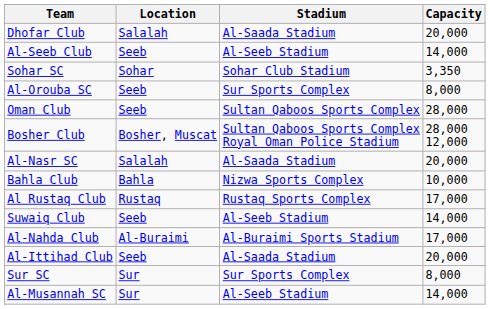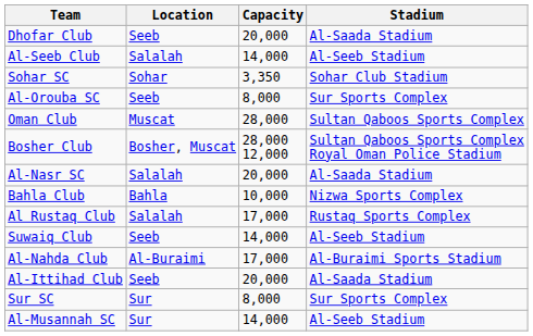 <table class="wikitable sortable">
 <tr>
 <th>Team</th>
 <th>Location</th>
+<th>Capacity</th>
 <th>Stadium</th>
-<th>Capacity</th>
 </tr>
 <tr>
 <td><a href='#'>Dhofar Club</a></td>
-<td><a href='#'>Salalah</a></td>
+<td><a href='#'>Seeb</a></td>
+<td>20,000</td>
 <td><a href='#'>Al-Saada Stadium</a></td>
-<td>20,000</td>
 </tr>
 <tr>
 <td><a href='#'>Al-Seeb Club</a></td>
-<td><a href='#'>Seeb</a></td>
+<td><a href='#'>Salalah</a></td>
+<td>14,000</td>
 <td><a href='#'>Al-Seeb Stadium</a></td>
-<td>14,000</td>
 </tr>
 <tr>
 <td><a href='#'>Sohar SC</a></td>
 <td><a href='#'>Sohar</a></td>
+<td>3,350</td>
 <td><a href='#'>Sohar Club Stadium</a></td>
-<td>3,350</td>
 </tr>
 <tr>
 <td><a href='#'>Al-Orouba SC</a></td>
 <td><a href='#'>Seeb</a></td>
+<td>8,000</td>
 <td><a href='#'>Sur Sports Complex</a></td>
-<td>8,000</td>
 </tr>
 <tr>
 <td><a href='#'>Oman Club</a></td>
-<td><a href='#'>Seeb</a></td>
+<td><a href='#'>Muscat</a></td>
+<td>28,000</td>
 <td><a href='#'>Sultan Qaboos Sports Complex</a></td>
-<td>28,000</td>
 </tr>
 <tr>
 <td><a href='#'>Bosher Club</a></td>
 <td><a href='#'>Bosher</a>, <a href='#'>Muscat</a></td>
+<td>28,000<br>12,000</td>
 <td><a href='#'>Sultan Qaboos Sports Complex</a><br><a href='#'>Royal Oman Police Stadium</a></td>
-<td>28,000<br>12,000</td>
 </tr>
 <tr>
 <td><a href='#'>Al-Nasr SC</a></td>
 <td><a href='#'>Salalah</a></td>
+<td>20,000</td>
 <td><a href='#'>Al-Saada Stadium</a></td>
-<td>20,000</td>
 </tr>
 <tr>
 <td><a href='#'>Bahla Club</a></td>
 <td><a href='#'>Bahla</a></td>
+<td>10,000</td>
 <td><a href='#'>Nizwa Sports Complex</a></td>
-<td>10,000</td>
 </tr>
 <tr>
 <td><a href='#'>Al Rustaq Club</a></td>
-<td><a href='#'>Rustaq</a></td>
+<td><a href='#'>Salalah</a></td>
+<td>17,000</td>
 <td><a href='#'>Rustaq Sports Complex</a></td>
-<td>17,000</td>
 </tr>
 <tr>
 <td><a href='#'>Suwaiq Club</a></td>
 <td><a href='#'>Seeb</a></td>
+<td>14,000</td>
 <td><a href='#'>Al-Seeb Stadium</a></td>
-<td>14,000</td>
 </tr>
 <tr>
 <td><a href='#'>Al-Nahda Club</a></td>
 <td><a href='#'>Al-Buraimi</a></td>
+<td>17,000</td>
 <td><a href='#'>Al-Buraimi Sports Stadium</a></td>
-<td>17,000</td>
 </tr>
 <tr>
 <td><a href='#'>Al-Ittihad Club</a></td>
 <td><a href='#'>Seeb</a></td>
+<td>20,000</td>
 <td><a href='#'>Al-Saada Stadium</a></td>
-<td>20,000</td>
 </tr>
 <tr>
 <td><a href='#'>Sur SC</a></td>
 <td><a href='#'>Sur</a></td>
+<td>8,000</td>
 <td><a href='#'>Sur Sports Complex</a></td>
-<td>8,000</td>
 </tr>
 <tr>
 <td><a href='#'>Al-Musannah SC</a></td>
 <td><a href='#'>Sur</a></td>
+<td>14,000</td>
 <td><a href='#'>Al-Seeb Stadium</a></td>
-<td>14,000</td>
 </tr>
 </table>
